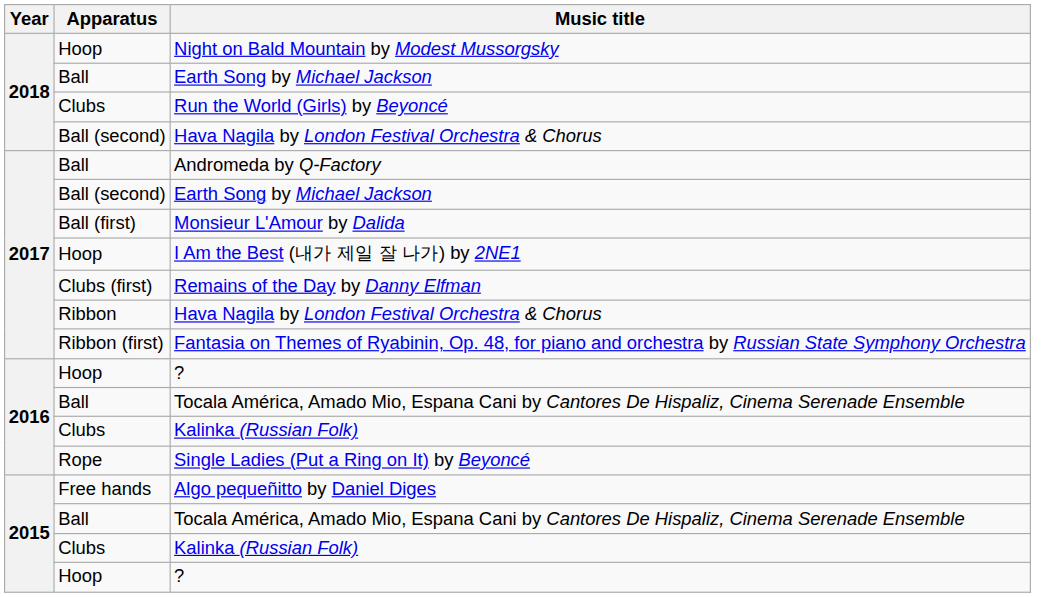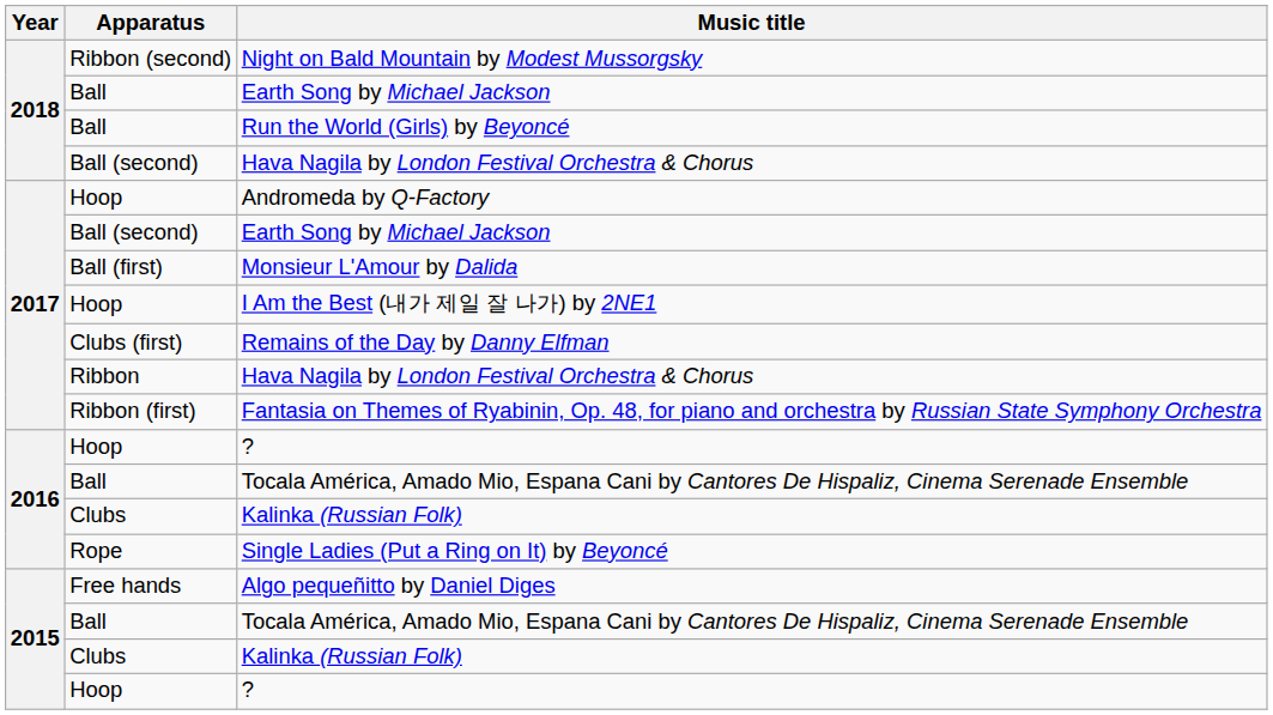 <table class="wikitable plainrowheaders">
 <tr>
 <th scope=col>Year</th>
 <th scope=col>Apparatus</th>
 <th scope=col>Music title</th>
 </tr>
 <tr>
 <th scope=row rowspan=4>2018</th>
-<td>Hoop</td>
+<td>Ribbon (second)</td>
 <td><a href='#'>Night on Bald Mountain</a> by <em><a href='#'>Modest Mussorgsky</a></em></td>
 </tr>
 <tr>
 <td>Ball</td>
 <td><a href='#'>Earth Song</a> by <em><a href='#'>Michael Jackson</a></em></td>
 </tr>
 <tr>
-<td>Clubs</td>
+<td>Ball</td>
 <td><a href='#'>Run the World (Girls)</a> by <em><a href='#'>Beyoncé</a></em></td>
 </tr>
 <tr>
 <td>Ball (second)</td>
 <td><a href='#'>Hava Nagila</a> by <em><a href='#'>London Festival Orchestra</a> & Chorus</em></td>
 </tr>
 <tr>
 <th scope=row rowspan=7>2017</th>
-<td>Ball</td>
+<td>Hoop</td>
 <td>Andromeda by <em>Q-Factory</em></td>
 </tr>
 <tr>
 <td>Ball (second)</td>
 <td><a href='#'>Earth Song</a> by <em><a href='#'>Michael Jackson</a></em></td>
 </tr>
 <tr>
 <td>Ball (first)</td>
 <td><a href='#'>Monsieur L'Amour</a> by <em><a href='#'>Dalida</a></em></td>
 </tr>
 <tr>
 <td>Hoop</td>
 <td><a href='#'>I Am the Best</a> (내가 제일 잘 나가) by <em><a href='#'>2NE1</a></em></td>
 </tr>
 <tr>
 <td>Clubs (first)</td>
 <td><a href='#'>Remains of the Day</a> by <em><a href='#'>Danny Elfman</a></em></td>
 </tr>
 <tr>
 <td>Ribbon</td>
 <td><a href='#'>Hava Nagila</a> by <em><a href='#'>London Festival Orchestra</a> & Chorus</em></td>
 </tr>
 <tr>
 <td>Ribbon (first)</td>
 <td><a href='#'>Fantasia on Themes of Ryabinin, Op. 48, for piano and orchestra</a> by <em><a href='#'>Russian State Symphony Orchestra</a></em></td>
 </tr>
 <tr>
 <th scope=row rowspan=4>2016</th>
 <td>Hoop</td>
 <td>?</td>
 </tr>
 <tr>
 <td>Ball</td>
 <td>Tocala América, Amado Mio, Espana Cani by <em>Cantores De Hispaliz, Cinema Serenade Ensemble</em></td>
 </tr>
 <tr>
 <td>Clubs</td>
 <td><a href='#'>Kalinka <em>(Russian Folk)</em></a></td>
 </tr>
 <tr>
 <td>Rope</td>
 <td><a href='#'>Single Ladies (Put a Ring on It)</a> by <em><a href='#'>Beyoncé</a></em></td>
 </tr>
 <tr>
 <th scope=row rowspan=4>2015</th>
 <td>Free hands</td>
 <td><a href='#'>Algo pequeñitto</a> by <a href='#'>Daniel Diges</a></td>
 </tr>
 <tr>
 <td>Ball</td>
 <td>Tocala América, Amado Mio, Espana Cani by <em>Cantores De Hispaliz, Cinema Serenade Ensemble</em></td>
 </tr>
 <tr>
 <td>Clubs</td>
 <td><a href='#'>Kalinka <em>(Russian Folk)</em></a></td>
 </tr>
 <tr>
 <td>Hoop</td>
 <td>?</td>
 </tr>
 </table>
